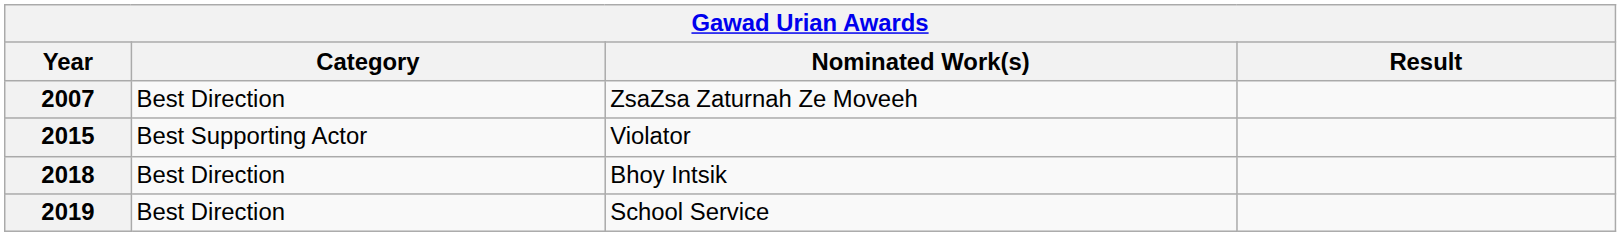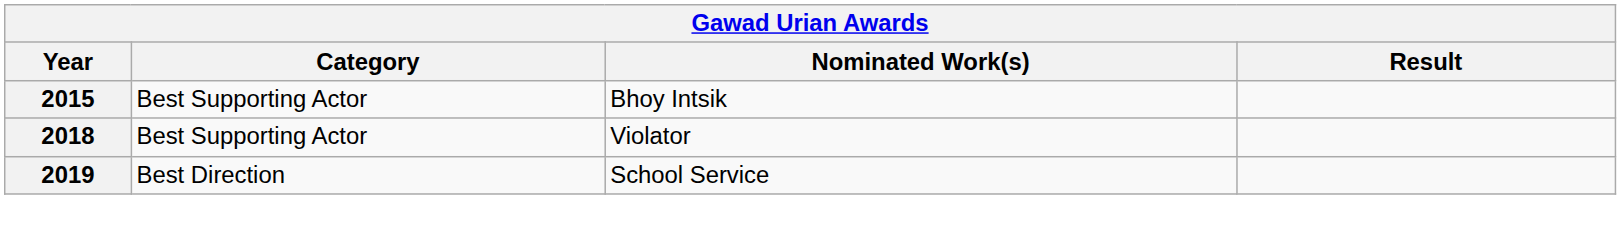 <table class= "wikitable  plainrowheaders sortable">
 <tr>
 <th colspan=4><a href='#'>Gawad Urian Awards</a></th>
 </tr>
 <tr>
 <th Width=4%>Year</th>
 <th Width=15%>Category</th>
 <th Width=20%>Nominated Work(s)</th>
 <th Width=12%>Result</th>
 </tr>
 <tr>
-<th scope="row">2007</th>
-<td>Best Direction</td>
-<td>ZsaZsa Zaturnah Ze Moveeh</td>
-<td></td>
-</tr>
-<tr>
 <th scope="row">2015</th>
 <td>Best Supporting Actor</td>
-<td>Violator</td>
+<td>Bhoy Intsik</td>
 <td></td>
 </tr>
 <tr>
 <th scope="row">2018</th>
-<td>Best Direction</td>
-<td>Bhoy Intsik</td>
+<td>Best Supporting Actor</td>
+<td>Violator</td>
 <td></td>
 </tr>
 <tr>
 <th scope="row">2019</th>
 <td>Best Direction</td>
 <td>School Service</td>
 <td></td>
 </tr>
 </table>
